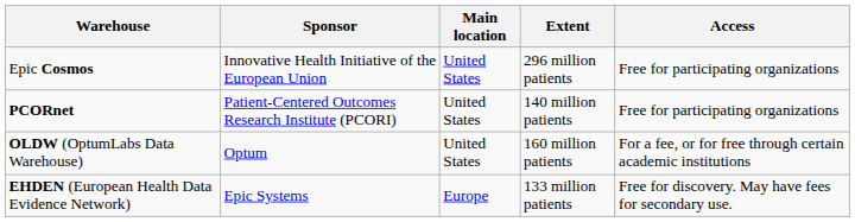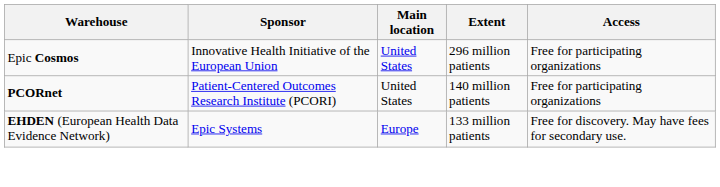 <table class="wikitable">
 <tr>
 <th>Warehouse</th>
 <th>Sponsor</th>
 <th>Main location</th>
 <th>Extent</th>
 <th>Access</th>
 </tr>
 <tr>
 <td>Epic <strong>Cosmos</strong></td>
 <td>Innovative Health Initiative of the <a href='#'>European Union</a></td>
 <td><a href='#'>United States</a></td>
 <td>296 million patients</td>
 <td>Free for participating organizations</td>
 </tr>
 <tr>
 <td><strong>PCORnet</strong></td>
 <td><a href='#'>Patient-Centered Outcomes Research Institute</a> (PCORI)</td>
 <td>United States</td>
 <td>140 million patients</td>
 <td>Free for participating organizations</td>
 </tr>
 <tr>
-<td><strong>OLDW</strong> (OptumLabs Data Warehouse)</td>
-<td><a href='#'>Optum</a></td>
-<td>United States</td>
-<td>160 million patients</td>
-<td>For a fee, or for free through certain academic institutions</td>
-</tr>
-<tr>
 <td><strong>EHDEN</strong> (European Health Data Evidence Network)</td>
 <td><a href='#'>Epic Systems</a></td>
 <td><a href='#'>Europe</a></td>
 <td>133 million patients</td>
 <td>Free for discovery. May have fees for secondary use.</td>
 </tr>
 </table>
